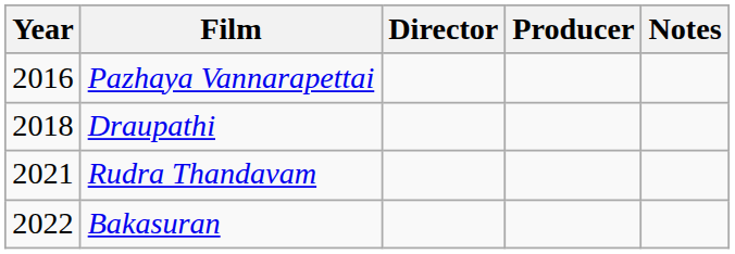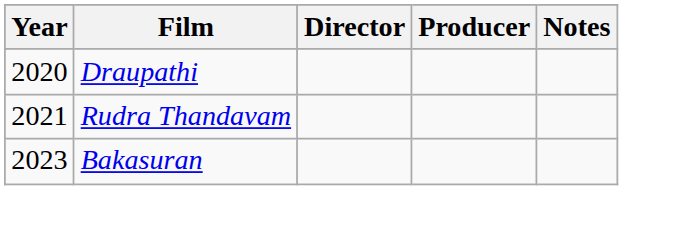 <table class="wikitable sortable">
 <tr>
 <th>Year</th>
 <th>Film</th>
 <th>Director</th>
 <th>Producer</th>
 <th>Notes</th>
 </tr>
 <tr>
-<td>2016</td>
-<td><em><a href='#'>Pazhaya Vannarapettai</a></em></td>
-<td></td>
-<td></td>
-<td></td>
-</tr>
-<tr>
-<td>2018</td>
+<td>2020</td>
 <td><em><a href='#'>Draupathi</a></em></td>
 <td></td>
 <td></td>
 <td></td>
 </tr>
 <tr>
 <td>2021</td>
 <td><em><a href='#'>Rudra Thandavam</a></em></td>
 <td></td>
 <td></td>
 <td></td>
 </tr>
 <tr>
-<td>2022</td>
+<td>2023</td>
 <td><em><a href='#'>Bakasuran</a></em></td>
 <td></td>
 <td></td>
 <td></td>
 </tr>
 </table>
